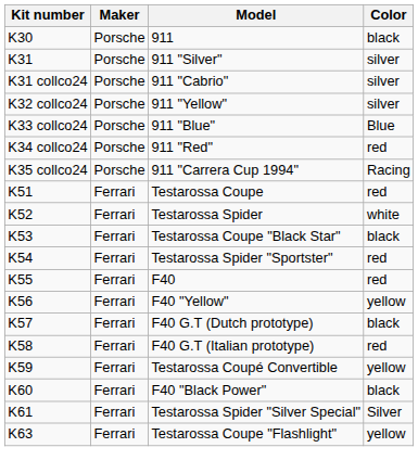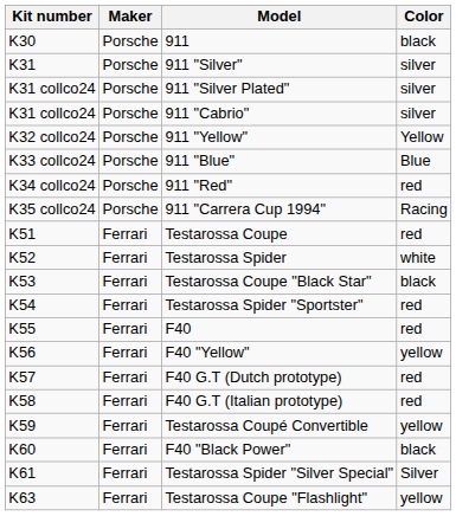 <table class="wikitable">
 <tr>
 <th>Kit number</th>
 <th>Maker</th>
 <th>Model</th>
 <th>Color</th>
 </tr>
 <tr>
 <td>K30</td>
 <td>Porsche</td>
 <td>911</td>
 <td>black</td>
 </tr>
 <tr>
 <td>K31</td>
 <td>Porsche</td>
 <td>911 "Silver"</td>
 <td>silver</td>
 </tr>
 <tr>
 <td>K31 collco24</td>
 <td>Porsche</td>
+<td>911 "Silver Plated"</td>
+<td>silver</td>
+</tr>
+<tr>
+<td>K31 collco24</td>
+<td>Porsche</td>
 <td>911 "Cabrio"</td>
 <td>silver</td>
 </tr>
 <tr>
 <td>K32 collco24</td>
 <td>Porsche</td>
 <td>911 "Yellow"</td>
-<td>silver</td>
+<td>Yellow</td>
 </tr>
 <tr>
 <td>K33 collco24</td>
 <td>Porsche</td>
 <td>911 "Blue"</td>
 <td>Blue</td>
 </tr>
 <tr>
 <td>K34 collco24</td>
 <td>Porsche</td>
 <td>911 "Red"</td>
 <td>red</td>
 </tr>
 <tr>
 <td>K35 collco24</td>
 <td>Porsche</td>
 <td>911 "Carrera Cup 1994"</td>
 <td>Racing</td>
 </tr>
 <tr>
 <td>K51</td>
 <td>Ferrari</td>
 <td>Testarossa Coupe</td>
 <td>red</td>
 </tr>
 <tr>
 <td>K52</td>
 <td>Ferrari</td>
 <td>Testarossa Spider</td>
 <td>white</td>
 </tr>
 <tr>
 <td>K53</td>
 <td>Ferrari</td>
 <td>Testarossa Coupe "Black Star"</td>
 <td>black</td>
 </tr>
 <tr>
 <td>K54</td>
 <td>Ferrari</td>
 <td>Testarossa Spider "Sportster"</td>
 <td>red</td>
 </tr>
 <tr>
 <td>K55</td>
 <td>Ferrari</td>
 <td>F40</td>
 <td>red</td>
 </tr>
 <tr>
 <td>K56</td>
 <td>Ferrari</td>
 <td>F40 "Yellow"</td>
 <td>yellow</td>
 </tr>
 <tr>
 <td>K57</td>
 <td>Ferrari</td>
 <td>F40 G.T (Dutch prototype)</td>
-<td>black</td>
+<td>red</td>
 </tr>
 <tr>
 <td>K58</td>
 <td>Ferrari</td>
 <td>F40 G.T (Italian prototype)</td>
 <td>red</td>
 </tr>
 <tr>
 <td>K59</td>
 <td>Ferrari</td>
 <td>Testarossa Coupé Convertible</td>
 <td>yellow</td>
 </tr>
 <tr>
 <td>K60</td>
 <td>Ferrari</td>
 <td>F40 "Black Power"</td>
 <td>black</td>
 </tr>
 <tr>
 <td>K61</td>
 <td>Ferrari</td>
 <td>Testarossa Spider "Silver Special"</td>
 <td>Silver</td>
 </tr>
 <tr>
 <td>K63</td>
 <td>Ferrari</td>
 <td>Testarossa Coupe "Flashlight"</td>
 <td>yellow</td>
 </tr>
 </table>
